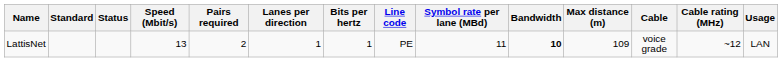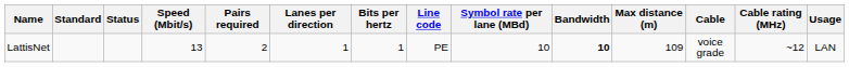 <table class="wikitable" style="line-height:110%;">
 <tr>
 <th>Name</th>
 <th>Standard</th>
 <th>Status</th>
 <th>Speed (Mbit/s)</th>
 <th>Pairs required</th>
 <th>Lanes per direction</th>
 <th>Bits per hertz</th>
 <th><a href='#'>Line code</a></th>
 <th><a href='#'>Symbol rate</a> per lane (MBd)</th>
 <th>Bandwidth</th>
 <th>Max distance (m)</th>
 <th>Cable</th>
 <th>Cable rating (MHz)</th>
 <th>Usage</th>
 </tr>
 <tr>
 <td>LattisNet</td>
 <td></td>
 <td></td>
 <td align="right">13</td>
 <td align="right">2</td>
 <td align="right">1</td>
 <td align="right">1</td>
 <td align="right">PE</td>
-<td align="right">11</td>
+<td align="right">10</td>
 <td align="right"><strong>10</strong></td>
 <td align="right">109</td>
 <td align="center">voice grade</td>
 <td align="right">~12</td>
 <td align="center">LAN</td>
 </tr>
 </table>
